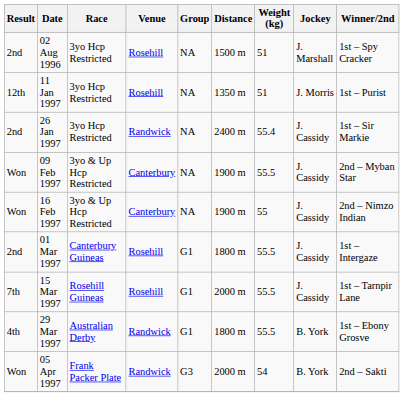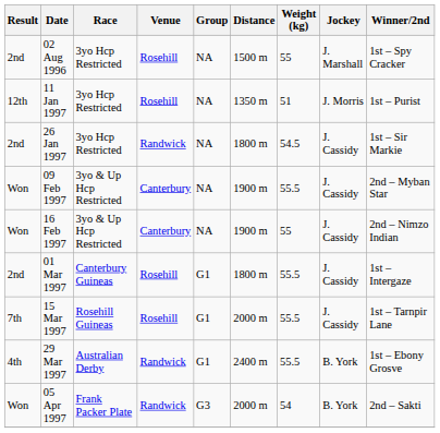 <table class="wikitable">
 <tr style="background:silver; color:black;">
 <th>Result</th>
 <th>Date</th>
 <th>Race</th>
 <th>Venue</th>
 <th>Group</th>
 <th>Distance</th>
 <th>Weight (kg)</th>
 <th>Jockey</th>
 <th>Winner/2nd</th>
 </tr>
 <tr>
 <td>2nd</td>
 <td>02 Aug 1996</td>
 <td>3yo Hcp Restricted</td>
 <td><a href='#'>Rosehill</a></td>
 <td>NA</td>
 <td>1500 m</td>
-<td>51</td>
+<td>55</td>
 <td>J. Marshall</td>
 <td>1st – Spy Cracker</td>
 </tr>
 <tr>
 <td>12th</td>
 <td>11 Jan 1997</td>
 <td>3yo Hcp Restricted</td>
 <td><a href='#'>Rosehill</a></td>
 <td>NA</td>
 <td>1350 m</td>
 <td>51</td>
 <td>J. Morris</td>
 <td>1st – Purist</td>
 </tr>
 <tr>
 <td>2nd</td>
 <td>26 Jan 1997</td>
 <td>3yo Hcp Restricted</td>
 <td><a href='#'>Randwick</a></td>
 <td>NA</td>
-<td>2400 m</td>
-<td>55.4</td>
+<td>1800 m</td>
+<td>54.5</td>
 <td>J. Cassidy</td>
 <td>1st – Sir Markie</td>
 </tr>
 <tr>
 <td>Won</td>
 <td>09 Feb 1997</td>
 <td>3yo & Up Hcp Restricted</td>
 <td><a href='#'>Canterbury</a></td>
 <td>NA</td>
 <td>1900 m</td>
 <td>55.5</td>
 <td>J. Cassidy</td>
 <td>2nd – Myban Star</td>
 </tr>
 <tr>
 <td>Won</td>
 <td>16 Feb 1997</td>
 <td>3yo & Up Hcp Restricted</td>
 <td><a href='#'>Canterbury</a></td>
 <td>NA</td>
 <td>1900 m</td>
 <td>55</td>
 <td>J. Cassidy</td>
 <td>2nd – Nimzo Indian</td>
 </tr>
 <tr>
 <td>2nd</td>
 <td>01 Mar 1997</td>
 <td><a href='#'>Canterbury Guineas</a></td>
 <td><a href='#'>Rosehill</a></td>
 <td>G1</td>
 <td>1800 m</td>
 <td>55.5</td>
 <td>J. Cassidy</td>
 <td>1st – Intergaze</td>
 </tr>
 <tr>
 <td>7th</td>
 <td>15 Mar 1997</td>
 <td><a href='#'>Rosehill Guineas</a></td>
 <td><a href='#'>Rosehill</a></td>
 <td>G1</td>
 <td>2000 m</td>
 <td>55.5</td>
 <td>J. Cassidy</td>
 <td>1st – Tarnpir Lane</td>
 </tr>
 <tr>
 <td>4th</td>
 <td>29 Mar 1997</td>
 <td><a href='#'>Australian Derby</a></td>
 <td><a href='#'>Randwick</a></td>
 <td>G1</td>
-<td>1800 m</td>
+<td>2400 m</td>
 <td>55.5</td>
 <td>B. York</td>
 <td>1st – Ebony Grosve</td>
 </tr>
 <tr>
 <td>Won</td>
 <td>05 Apr 1997</td>
 <td><a href='#'>Frank Packer Plate</a></td>
 <td><a href='#'>Randwick</a></td>
 <td>G3</td>
 <td>2000 m</td>
 <td>54</td>
 <td>B. York</td>
 <td>2nd – Sakti</td>
 </tr>
 <tr>
 </tr>
 </table>
